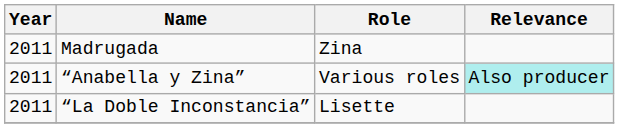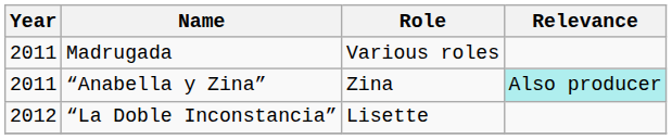 <table class="wikitable">
 <tr>
 <th>Year</th>
 <th>Name</th>
 <th>Role</th>
 <th>Relevance</th>
 </tr>
 <tr>
 <td>2011</td>
 <td>Madrugada</td>
-<td>Zina</td>
+<td>Various roles</td>
 <td></td>
 </tr>
 <tr>
 <td>2011</td>
 <td>“Anabella y Zina”</td>
-<td>Various roles</td>
+<td>Zina</td>
 <td style="background: paleturquoise;">Also producer</td>
 </tr>
 <tr>
-<td>2011</td>
+<td>2012</td>
 <td>“La Doble Inconstancia”</td>
 <td>Lisette</td>
 <td></td>
 </tr>
 <tr>
 </tr>
 </table>
